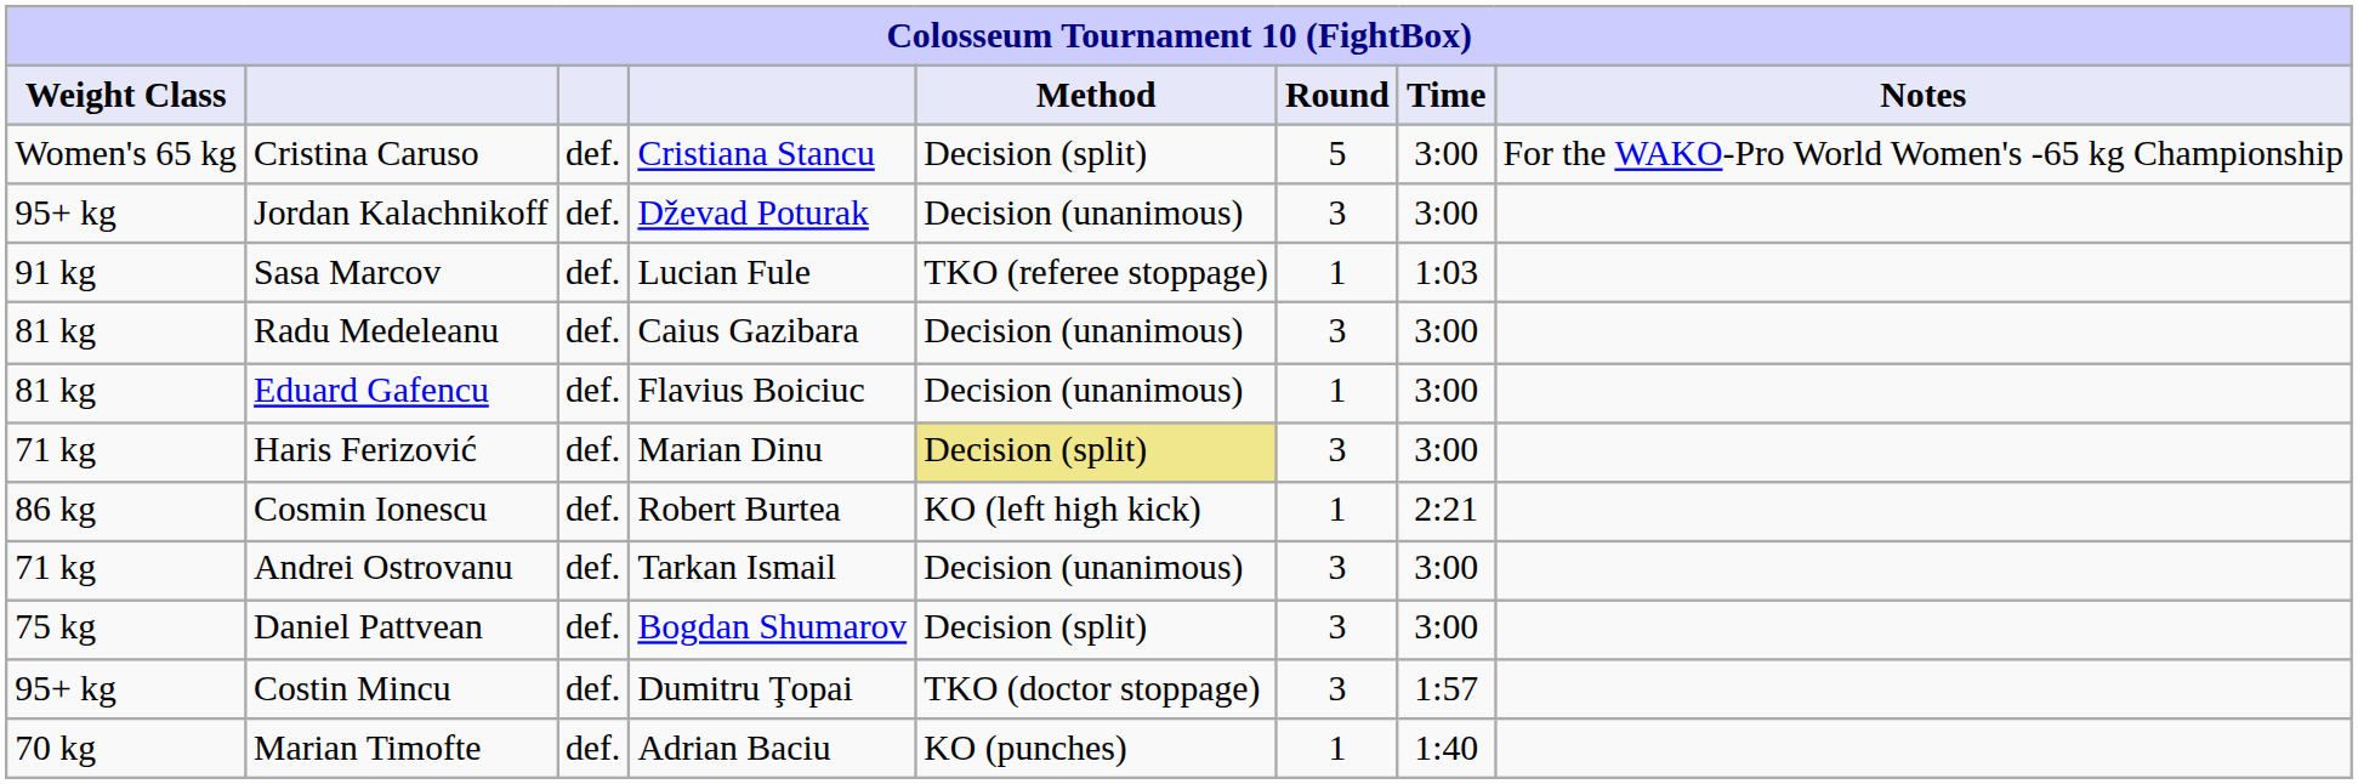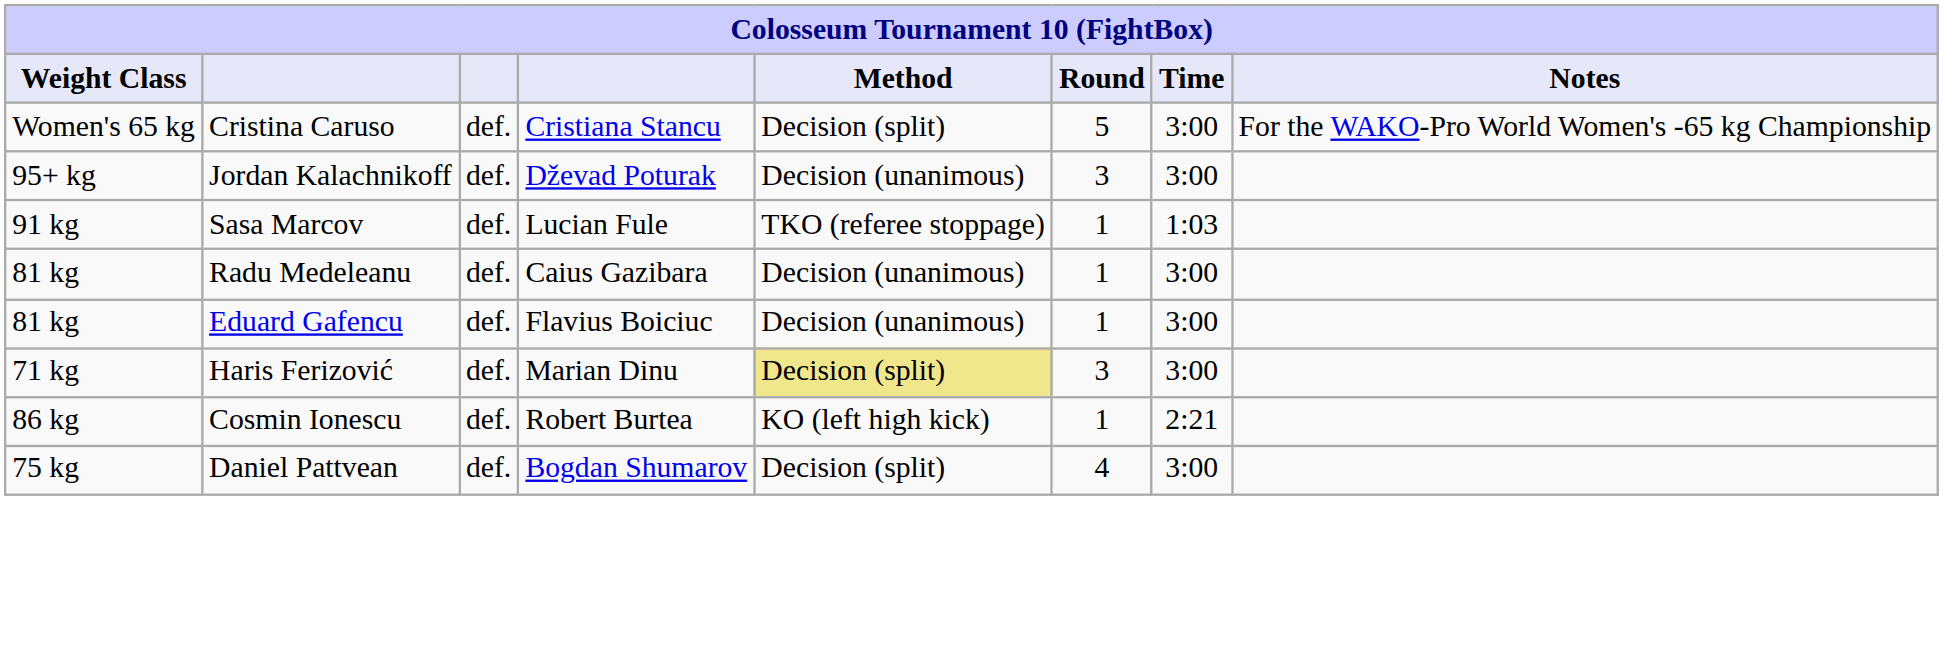 <table class="wikitable" style="font-size: 80%;">
 <tr>
 <th colspan="8" style="background-color: #ccf; color: #000080; text-align: center;"><strong>Colosseum Tournament 10 (FightBox)</strong></th>
 </tr>
 <tr>
 <th colspan="1" style="background-color: #E6E8FA; color: #000000; text-align: center;">Weight Class</th>
 <th colspan="1" style="background-color: #E6E8FA; color: #000000; text-align: center;"></th>
 <th colspan="1" style="background-color: #E6E8FA; color: #000000; text-align: center;"></th>
 <th colspan="1" style="background-color: #E6E8FA; color: #000000; text-align: center;"></th>
 <th colspan="1" style="background-color: #E6E8FA; color: #000000; text-align: center;">Method</th>
 <th colspan="1" style="background-color: #E6E8FA; color: #000000; text-align: center;">Round</th>
 <th colspan="1" style="background-color: #E6E8FA; color: #000000; text-align: center;">Time</th>
 <th colspan="1" style="background-color: #E6E8FA; color: #000000; text-align: center;">Notes</th>
 </tr>
 <tr>
 <td>Women's 65 kg</td>
 <td> Cristina Caruso</td>
 <td align=center>def.</td>
 <td> <a href='#'>Cristiana Stancu</a></td>
 <td>Decision (split)</td>
 <td align=center>5</td>
 <td align=center>3:00</td>
 <td>For the <a href='#'>WAKO</a>-Pro World Women's -65 kg Championship</td>
 </tr>
 <tr>
 <td>95+ kg</td>
 <td> Jordan Kalachnikoff</td>
 <td align=center>def.</td>
 <td> <a href='#'>Dževad Poturak</a></td>
 <td>Decision (unanimous)</td>
 <td align=center>3</td>
 <td align=center>3:00</td>
 <td></td>
 </tr>
 <tr>
 <td>91 kg</td>
 <td> Sasa Marcov</td>
 <td align=center>def.</td>
 <td> Lucian Fule</td>
 <td>TKO (referee stoppage)</td>
 <td align=center>1</td>
 <td align=center>1:03</td>
 <td></td>
 </tr>
 <tr>
 <td>81 kg</td>
 <td> Radu Medeleanu</td>
 <td align=center>def.</td>
 <td> Caius Gazibara</td>
 <td>Decision (unanimous)</td>
-<td align=center>3</td>
+<td align=center>1</td>
 <td align=center>3:00</td>
 <td></td>
 </tr>
 <tr>
 <td>81 kg</td>
 <td> <a href='#'>Eduard Gafencu</a></td>
 <td align=center>def.</td>
 <td> Flavius Boiciuc</td>
 <td>Decision (unanimous)</td>
 <td align=center>1</td>
 <td align=center>3:00</td>
 <td></td>
 </tr>
 <tr>
 <td>71 kg</td>
 <td> Haris Ferizović</td>
 <td align=center>def.</td>
 <td> Marian Dinu</td>
 <td style="background: khaki;">Decision (split)</td>
 <td align=center>3</td>
 <td align=center>3:00</td>
 <td></td>
 </tr>
 <tr>
 <td>86 kg</td>
 <td> Cosmin Ionescu</td>
 <td align=center>def.</td>
 <td> Robert Burtea</td>
 <td>KO (left high kick)</td>
 <td align=center>1</td>
 <td align=center>2:21</td>
 <td></td>
 </tr>
 <tr>
-<td>71 kg</td>
-<td> Andrei Ostrovanu</td>
-<td align=center>def.</td>
-<td> Tarkan Ismail</td>
-<td>Decision (unanimous)</td>
-<td align=center>3</td>
-<td align=center>3:00</td>
-<td></td>
-</tr>
-<tr>
 <td>75 kg</td>
 <td> Daniel Pattvean</td>
 <td align=center>def.</td>
 <td> <a href='#'>Bogdan Shumarov</a></td>
 <td>Decision (split)</td>
-<td align=center>3</td>
+<td align=center>4</td>
 <td align=center>3:00</td>
 <td></td>
 </tr>
-<tr>
-<td>95+ kg</td>
-<td> Costin Mincu</td>
-<td align=center>def.</td>
-<td> Dumitru Ţopai</td>
-<td>TKO (doctor stoppage)</td>
-<td align=center>3</td>
-<td align=center>1:57</td>
-<td></td>
-</tr>
-<tr>
-<td>70 kg</td>
-<td> Marian Timofte</td>
-<td align=center>def.</td>
-<td> Adrian Baciu</td>
-<td>KO (punches)</td>
-<td align=center>1</td>
-<td align=center>1:40</td>
-<td></td>
-</tr>
 </table>
